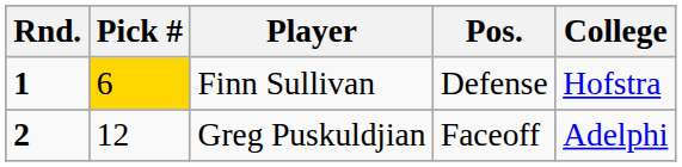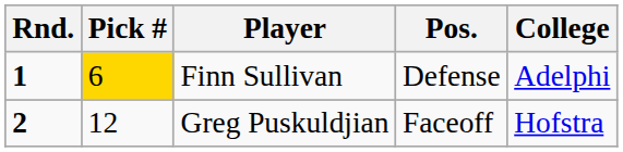 <table class="wikitable">
 <tr>
 <th>Rnd.</th>
 <th>Pick #</th>
 <th>Player</th>
 <th>Pos.</th>
 <th>College</th>
 </tr>
 <tr>
 <td><strong>1</strong></td>
 <td style="background: gold;">6</td>
 <td>Finn Sullivan</td>
 <td>Defense</td>
-<td><a href='#'>Hofstra</a></td>
+<td><a href='#'>Adelphi</a></td>
 </tr>
 <tr>
 <td><strong>2</strong></td>
 <td>12</td>
 <td>Greg Puskuldjian</td>
 <td>Faceoff</td>
-<td><a href='#'>Adelphi</a></td>
+<td><a href='#'>Hofstra</a></td>
 </tr>
 </table>
